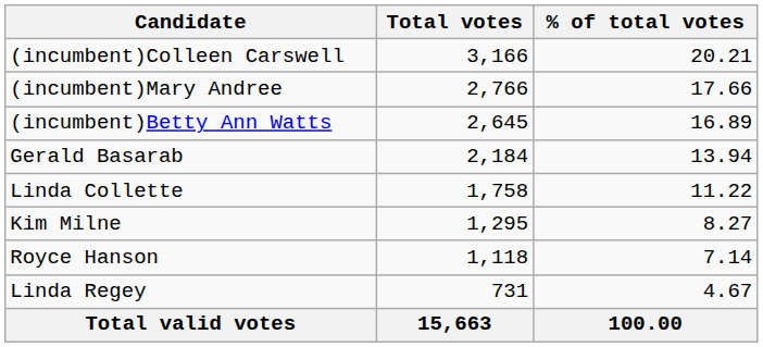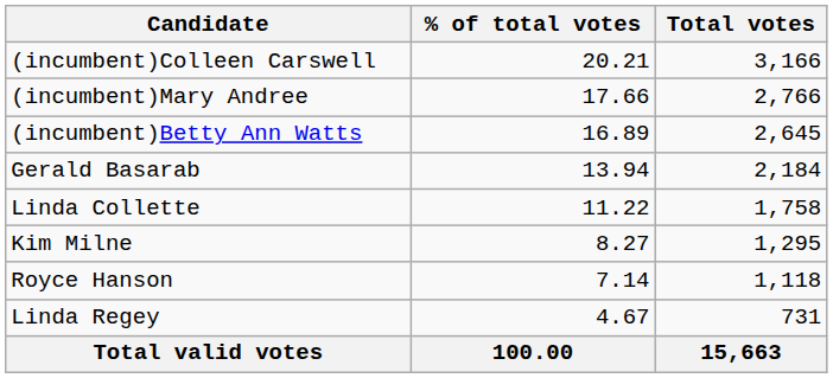 <table class="wikitable" width="475">
 <tr>
 <th align="left">Candidate</th>
+<th align="right">% of total votes</th>
 <th align="right">Total votes</th>
-<th align="right">% of total votes</th>
 </tr>
 <tr>
 <td align="left">(incumbent)Colleen Carswell</td>
+<td align="right">20.21</td>
 <td align="right">3,166</td>
-<td align="right">20.21</td>
 </tr>
 <tr>
 <td align="left">(incumbent)Mary Andree</td>
+<td align="right">17.66</td>
 <td align="right">2,766</td>
-<td align="right">17.66</td>
 </tr>
 <tr>
 <td align="left">(incumbent)<a href='#'>Betty Ann Watts</a></td>
+<td align="right">16.89</td>
 <td align="right">2,645</td>
-<td align="right">16.89</td>
 </tr>
 <tr>
 <td align="left">Gerald Basarab</td>
+<td align="right">13.94</td>
 <td align="right">2,184</td>
-<td align="right">13.94</td>
 </tr>
 <tr>
 <td align="left">Linda Collette</td>
+<td align="right">11.22</td>
 <td align="right">1,758</td>
-<td align="right">11.22</td>
 </tr>
 <tr>
 <td align="left">Kim Milne</td>
+<td align="right">8.27</td>
 <td align="right">1,295</td>
-<td align="right">8.27</td>
 </tr>
 <tr>
 <td align="left">Royce Hanson</td>
+<td align="right">7.14</td>
 <td align="right">1,118</td>
-<td align="right">7.14</td>
 </tr>
 <tr>
 <td align="left">Linda Regey</td>
+<td align="right">4.67</td>
 <td align="right">731</td>
-<td align="right">4.67</td>
 </tr>
 <tr bgcolor="#EEEEEE">
 <th align="left">Total valid votes</th>
+<th align="right">100.00</th>
 <th align="right">15,663</th>
-<th align="right">100.00</th>
 </tr>
 </table>
